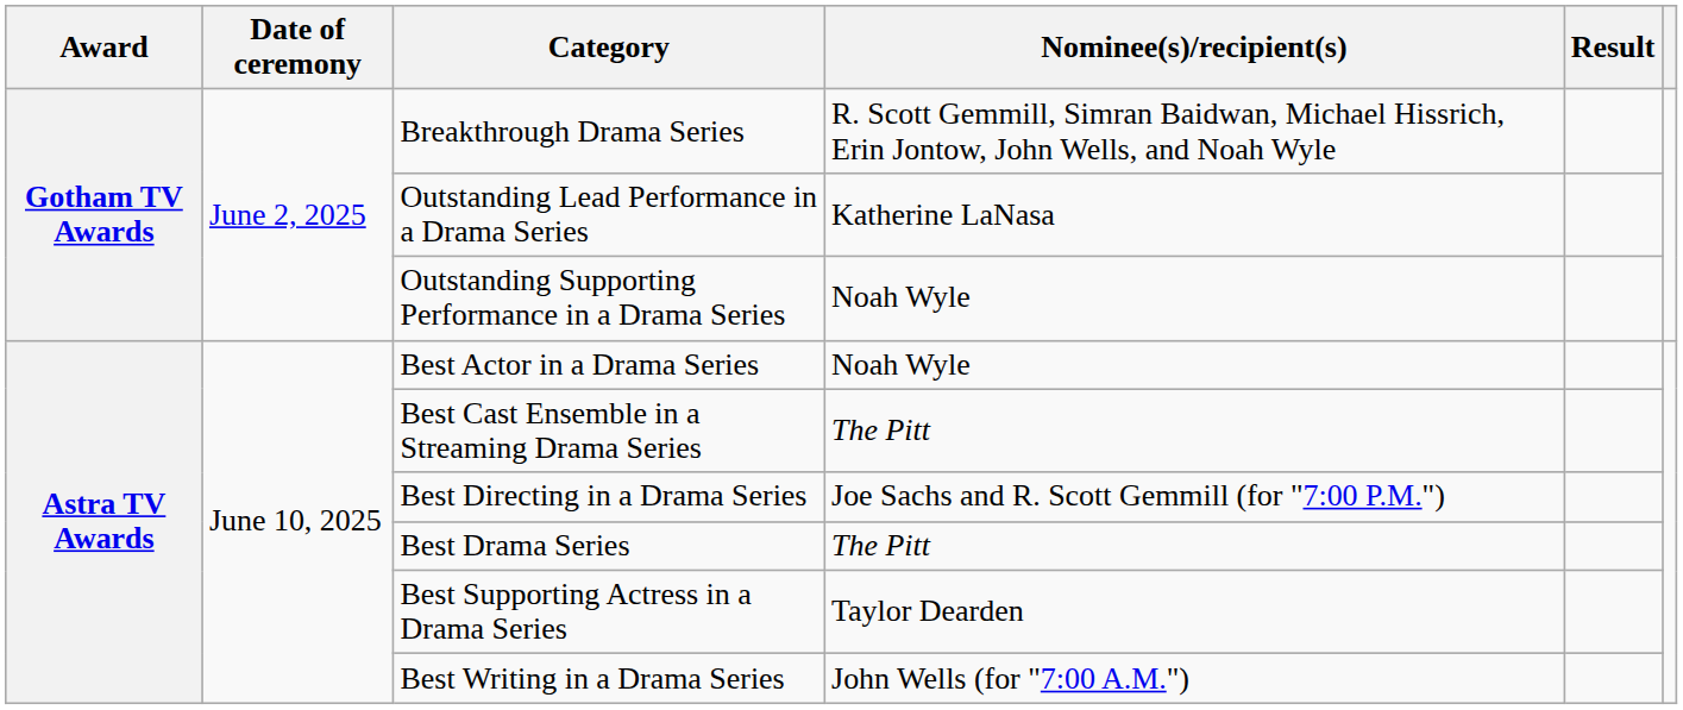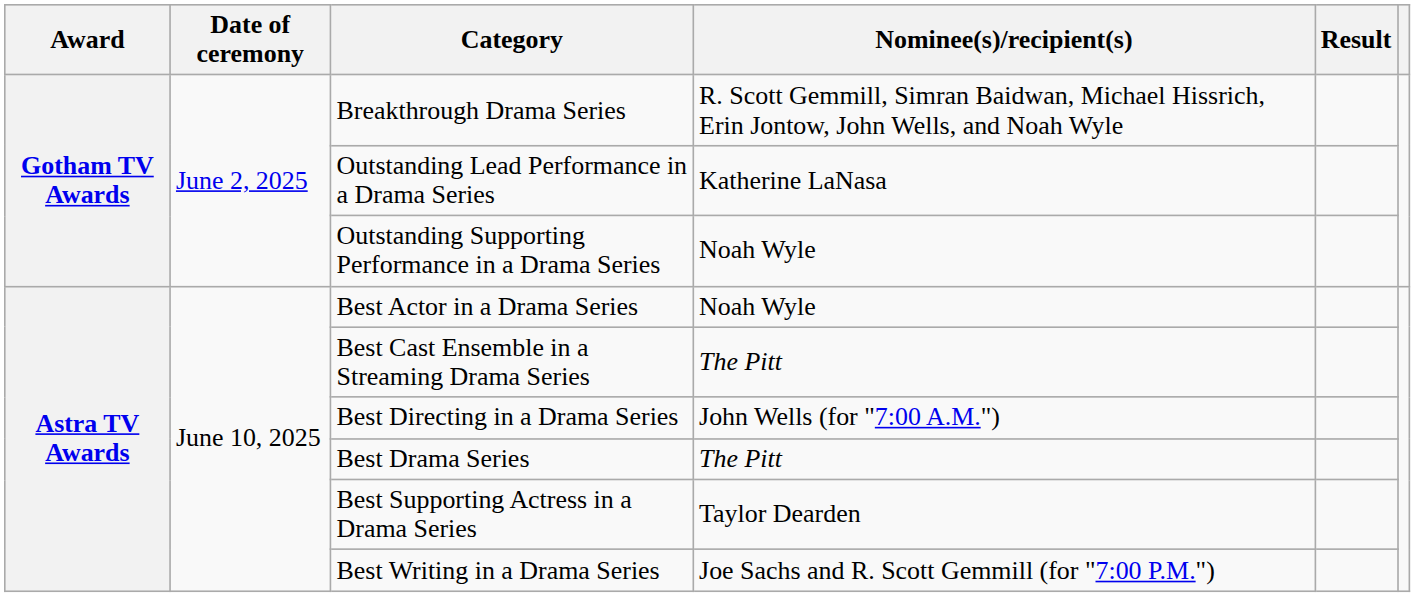 <table class="wikitable plainrowheaders sortable">
 <tr>
 <th scope="col">Award</th>
 <th scope="col">Date of ceremony</th>
 <th scope="col">Category</th>
 <th scope="col">Nominee(s)/recipient(s)</th>
 <th scope="col">Result</th>
 <th scope="col" class="unsortable"></th>
 </tr>
 <tr>
 <th scope="row" rowspan="3"><a href='#'>Gotham TV Awards</a></th>
 <td rowspan="3"><a href='#'>June 2, 2025</a></td>
 <td>Breakthrough Drama Series</td>
 <td>R. Scott Gemmill, Simran Baidwan, Michael Hissrich, Erin Jontow, John Wells, and Noah Wyle</td>
 <td></td>
 <td rowspan="3" align="center"></td>
 </tr>
 <tr>
 <td>Outstanding Lead Performance in a Drama Series</td>
 <td>Katherine LaNasa</td>
 <td></td>
 </tr>
 <tr>
 <td>Outstanding Supporting Performance in a Drama Series</td>
 <td>Noah Wyle</td>
 <td></td>
 </tr>
 <tr>
 <th scope="row" rowspan="6"><a href='#'>Astra TV Awards</a></th>
 <td rowspan="6">June 10, 2025</td>
 <td>Best Actor in a Drama Series</td>
 <td>Noah Wyle</td>
 <td></td>
 <td rowspan="6" align="center"></td>
 </tr>
 <tr>
 <td>Best Cast Ensemble in a Streaming Drama Series</td>
 <td><em>The Pitt</em></td>
 <td></td>
 </tr>
 <tr>
 <td>Best Directing in a Drama Series</td>
-<td>Joe Sachs and R. Scott Gemmill (for "<a href='#'>7:00 P.M.</a>")</td>
+<td>John Wells (for "<a href='#'>7:00 A.M.</a>")</td>
 <td></td>
 </tr>
 <tr>
 <td>Best Drama Series</td>
 <td><em>The Pitt</em></td>
 <td></td>
 </tr>
 <tr>
 <td>Best Supporting Actress in a Drama Series</td>
 <td>Taylor Dearden</td>
 <td></td>
 </tr>
 <tr>
 <td>Best Writing in a Drama Series</td>
-<td>John Wells (for "<a href='#'>7:00 A.M.</a>")</td>
+<td>Joe Sachs and R. Scott Gemmill (for "<a href='#'>7:00 P.M.</a>")</td>
 <td></td>
 </tr>
 </table>
